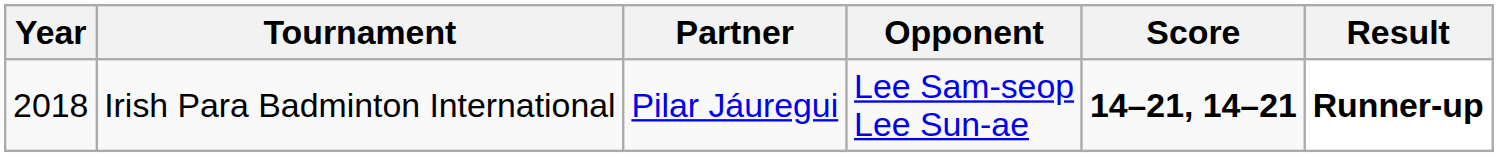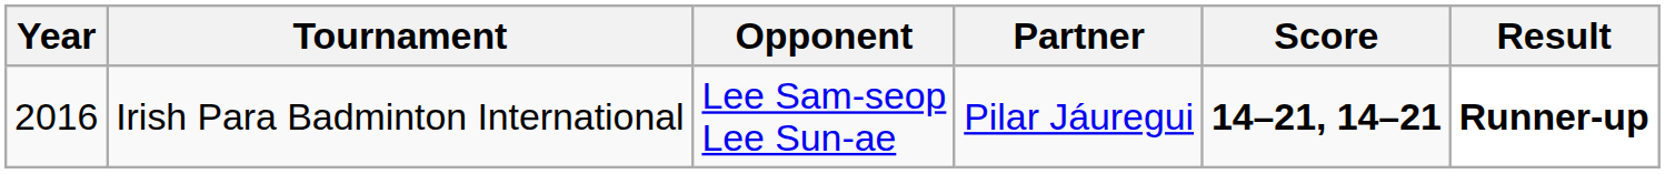 <table class="sortable wikitable" style="font-size: 90%;">
 <tr>
 <th>Year</th>
 <th>Tournament</th>
+<th>Opponent</th>
 <th>Partner</th>
-<th>Opponent</th>
 <th>Score</th>
 <th>Result</th>
 </tr>
 <tr>
-<td align="center">2018</td>
+<td align="center">2016</td>
 <td align="left">Irish Para Badminton International</td>
+<td align="left"> <a href='#'>Lee Sam-seop</a><br> <a href='#'>Lee Sun-ae</a></td>
 <td> <a href='#'>Pilar Jáuregui</a></td>
-<td align="left"> <a href='#'>Lee Sam-seop</a><br> <a href='#'>Lee Sun-ae</a></td>
 <td align="left"><strong>14–21, 14–21</strong></td>
 <td style="text-align:left; background:white"> <strong>Runner-up</strong></td>
 </tr>
 </table>
